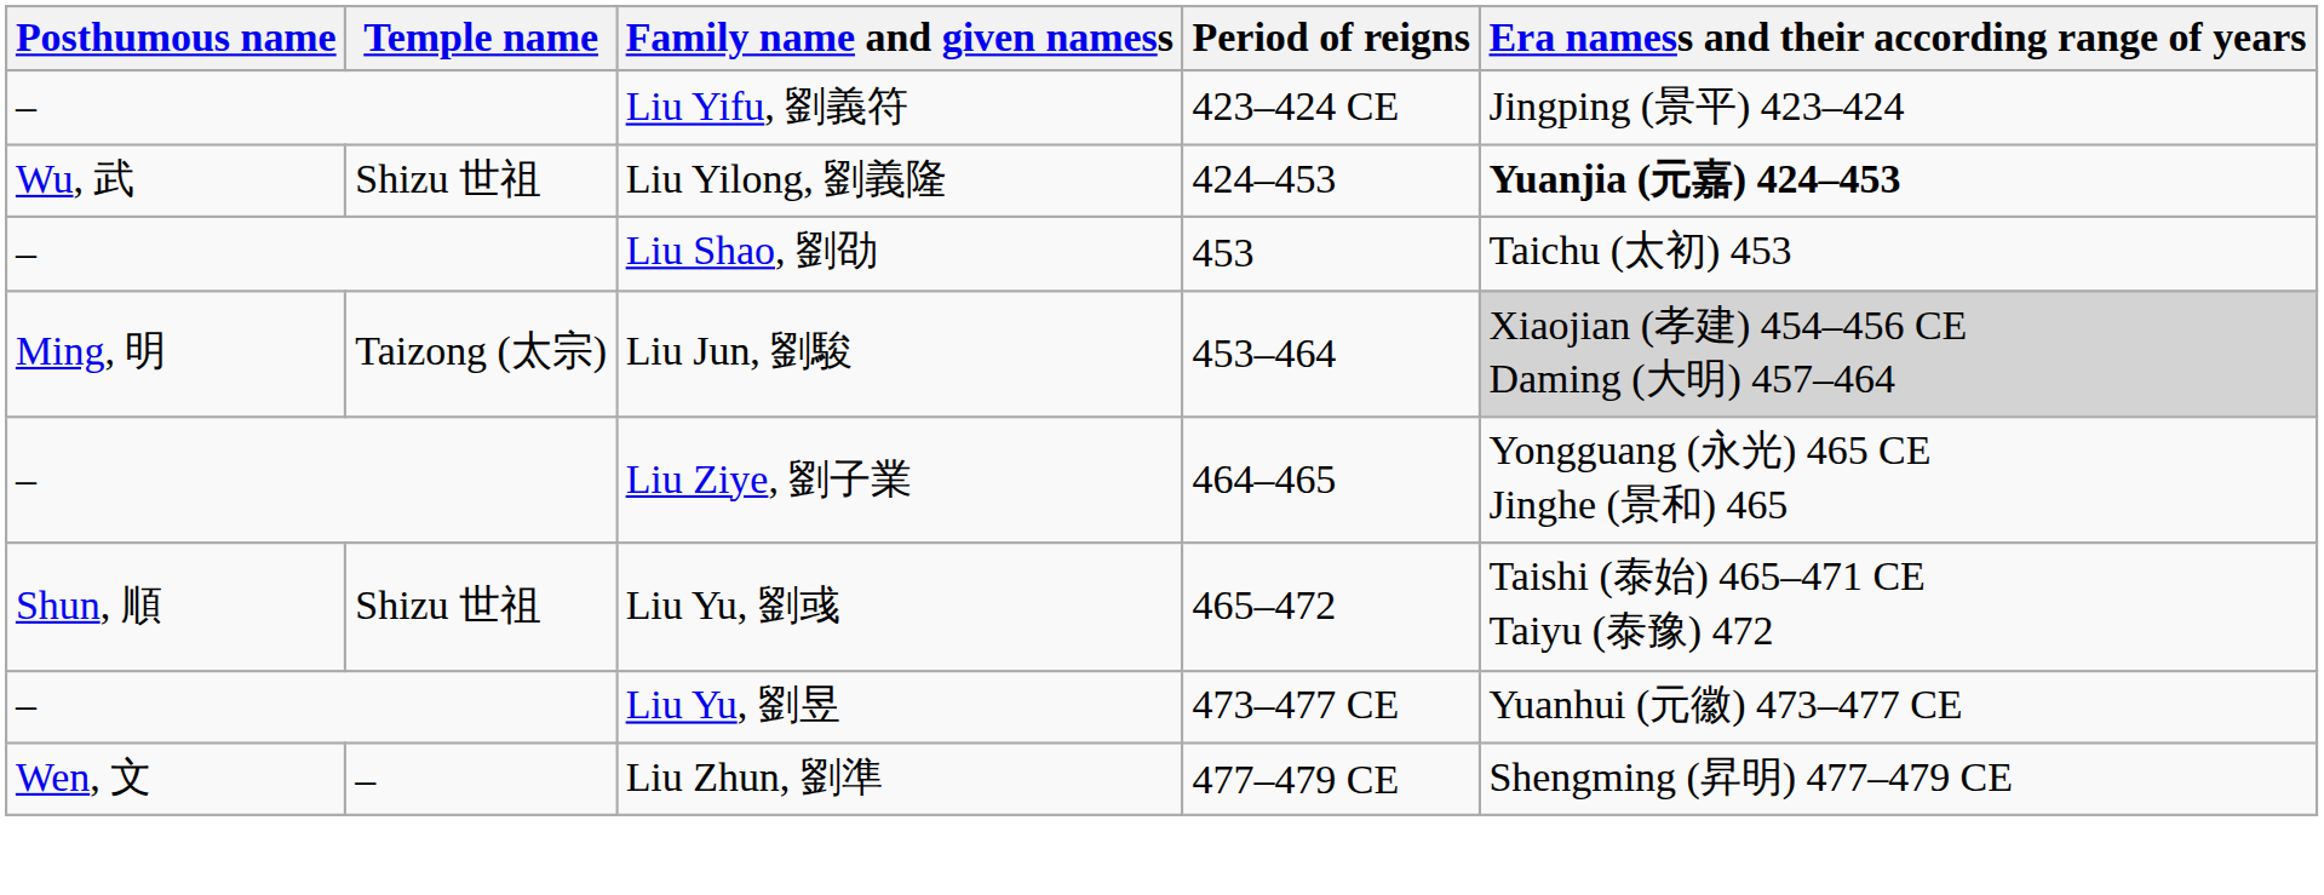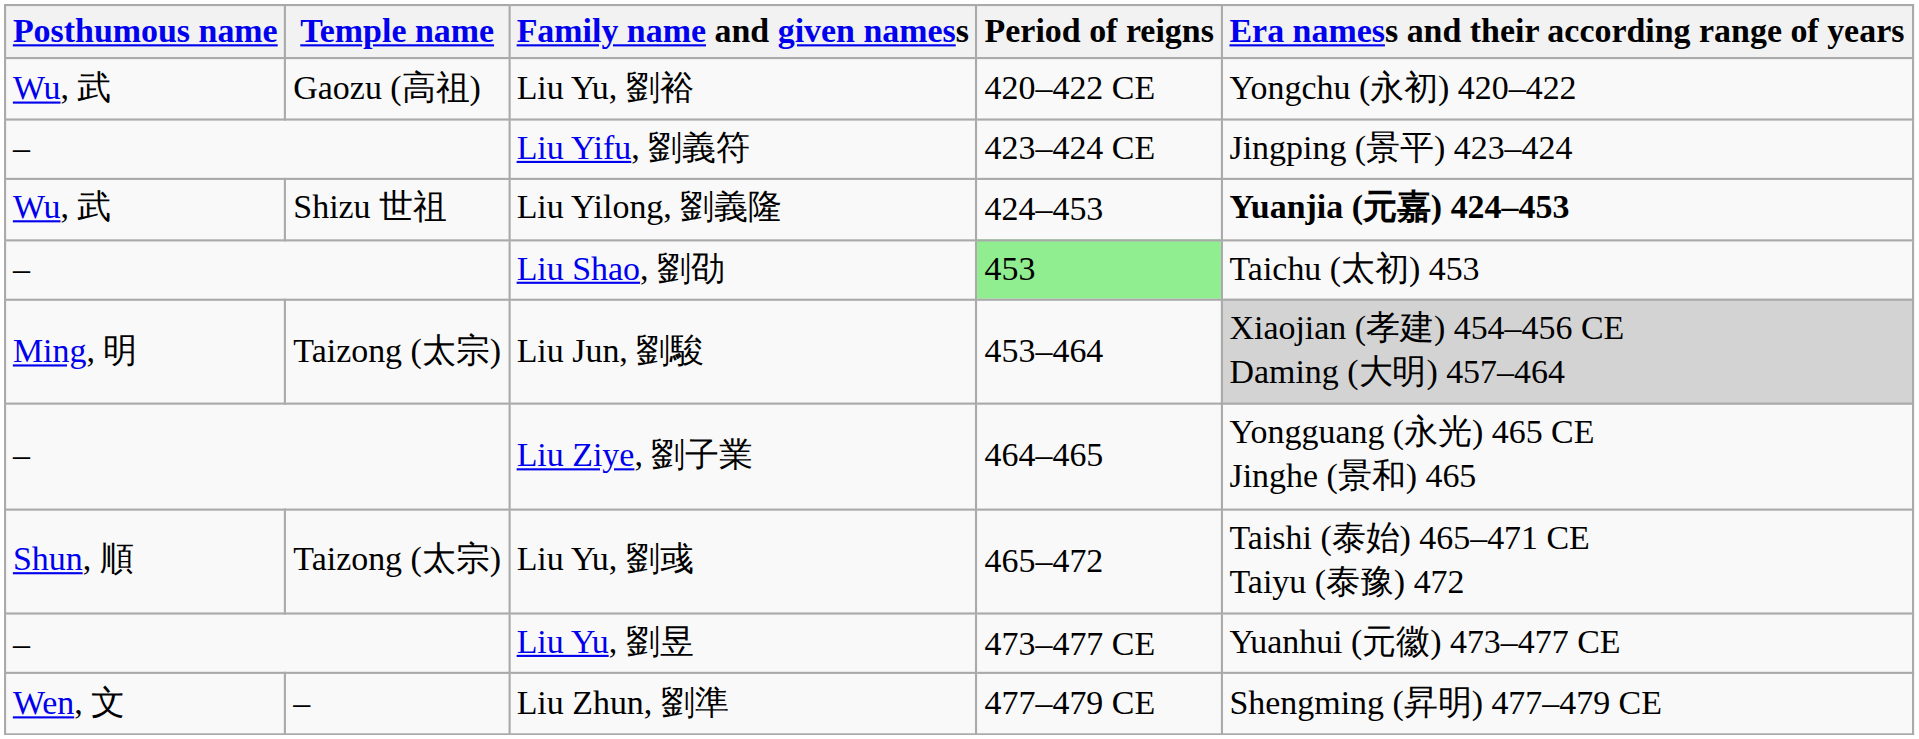 <table class="wikitable">
 <tr>
 <th><a href='#'>Posthumous name</a></th>
 <th><a href='#'>Temple name</a></th>
 <th><a href='#'>Family name</a> and <a href='#'>given names</a>s</th>
 <th>Period of reigns</th>
 <th><a href='#'>Era names</a>s and their according range of years</th>
+</tr>
+<tr>
+<td><a href='#'>Wu</a>, 武</td>
+<td>Gaozu (高祖)</td>
+<td>Liu Yu, 劉裕</td>
+<td>420–422 CE</td>
+<td>Yongchu (永初) 420–422<br></td>
 </tr>
 <tr>
 <td colspan="2">–</td>
 <td><a href='#'>Liu Yifu</a>, 劉義符</td>
 <td>423–424 CE</td>
 <td>Jingping (景平) 423–424<br></td>
 </tr>
 <tr>
 <td><a href='#'>Wu</a>, 武</td>
 <td>Shizu 世祖</td>
 <td>Liu Yilong, 劉義隆</td>
 <td>424–453</td>
 <td><strong>Yuanjia (元嘉) 424–453<br></strong></td>
 </tr>
 <tr>
 <td colspan="2">–</td>
 <td><a href='#'>Liu Shao</a>, 劉劭</td>
-<td>453</td>
+<td style="background: lightgreen;">453</td>
 <td>Taichu (太初) 453</td>
 </tr>
 <tr>
 <td><a href='#'>Ming</a>, 明</td>
 <td>Taizong (太宗)</td>
 <td>Liu Jun, 劉駿</td>
 <td>453–464</td>
 <td style="background: lightgrey;">Xiaojian (孝建) 454–456 CE<br>Daming (大明) 457–464<br></td>
 </tr>
 <tr>
 <td colspan="2">–</td>
 <td><a href='#'>Liu Ziye</a>, 劉子業</td>
 <td>464–465</td>
 <td>Yongguang (永光) 465 CE<br>Jinghe (景和) 465<br></td>
 </tr>
 <tr>
 <td><a href='#'>Shun</a>, 順</td>
-<td>Shizu 世祖</td>
+<td>Taizong (太宗)</td>
 <td>Liu Yu, 劉彧</td>
 <td>465–472</td>
 <td>Taishi (泰始) 465–471 CE<br>Taiyu (泰豫) 472<br></td>
 </tr>
 <tr>
 <td colspan="2">–</td>
 <td><a href='#'>Liu Yu</a>, 劉昱</td>
 <td>473–477 CE</td>
 <td>Yuanhui (元徽) 473–477 CE<br></td>
 </tr>
 <tr>
 <td><a href='#'>Wen</a>, 文</td>
 <td>–</td>
 <td>Liu Zhun, 劉準</td>
 <td>477–479 CE</td>
 <td>Shengming (昇明) 477–479 CE<br></td>
 </tr>
 </table>
